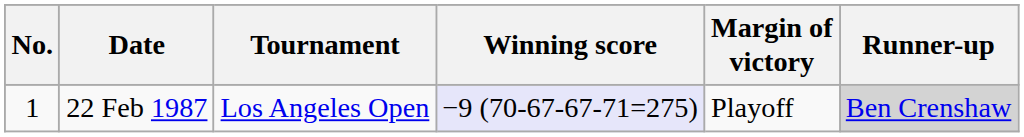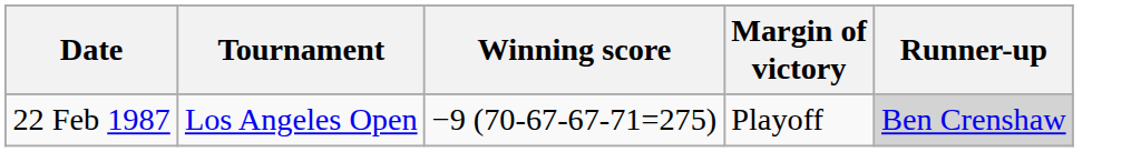 <table class="wikitable" style="font-size:95%;">
 <tr>
-<th>No.</th>
 <th>Date</th>
 <th>Tournament</th>
 <th>Winning score</th>
 <th>Margin of<br>victory</th>
 <th>Runner-up</th>
 </tr>
 <tr>
-<td align=center>1</td>
 <td align=right>22 Feb <a href='#'>1987</a></td>
 <td><a href='#'>Los Angeles Open</a></td>
-<td style="background: lavender;">−9 (70-67-67-71=275)</td>
+<td>−9 (70-67-67-71=275)</td>
 <td>Playoff</td>
 <td style="background: lightgrey;"> <a href='#'>Ben Crenshaw</a></td>
 </tr>
 </table>
